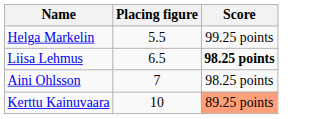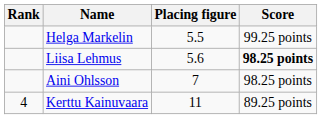 <table class="wikitable" style="text-align:center">
 <tr>
+<th>Rank</th>
 <th>Name</th>
 <th>Placing figure</th>
 <th>Score</th>
 </tr>
 <tr>
+<td></td>
 <td align=left><a href='#'>Helga Markelin</a></td>
 <td>5.5</td>
 <td>99.25 points</td>
 </tr>
 <tr>
+<td></td>
 <td align=left><a href='#'>Liisa Lehmus</a></td>
-<td>6.5</td>
+<td>5.6</td>
 <td><strong>98.25 points</strong></td>
 </tr>
 <tr>
+<td></td>
 <td align=left><a href='#'>Aini Ohlsson</a></td>
 <td>7</td>
 <td>98.25 points</td>
 </tr>
 <tr>
+<td>4</td>
 <td align=left><a href='#'>Kerttu Kainuvaara</a></td>
-<td>10</td>
-<td style="background: lightsalmon;">89.25 points</td>
+<td>11</td>
+<td>89.25 points</td>
 </tr>
 </table>
